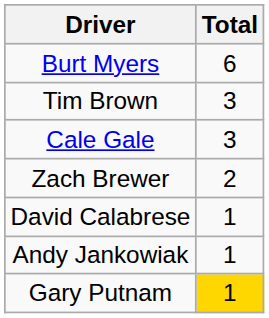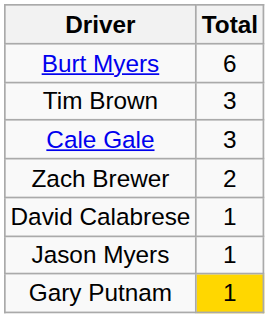 <table class="wikitable sortable" style="margin-top:0em; text-align:center; font-size:90%;">
 <tr>
 <th>Driver</th>
 <th>Total<br></th>
 </tr>
 <tr>
 <td><a href='#'>Burt Myers</a></td>
 <td>6</td>
 </tr>
 <tr>
 <td>Tim Brown</td>
 <td>3</td>
 </tr>
 <tr>
 <td><a href='#'>Cale Gale</a></td>
 <td>3</td>
 </tr>
 <tr>
 <td>Zach Brewer</td>
 <td>2</td>
 </tr>
 <tr>
 <td>David Calabrese</td>
 <td>1</td>
 </tr>
 <tr>
-<td>Andy Jankowiak</td>
+<td>Jason Myers</td>
 <td>1</td>
 </tr>
 <tr>
 <td>Gary Putnam</td>
 <td style="background: gold;">1</td>
 </tr>
 </table>
